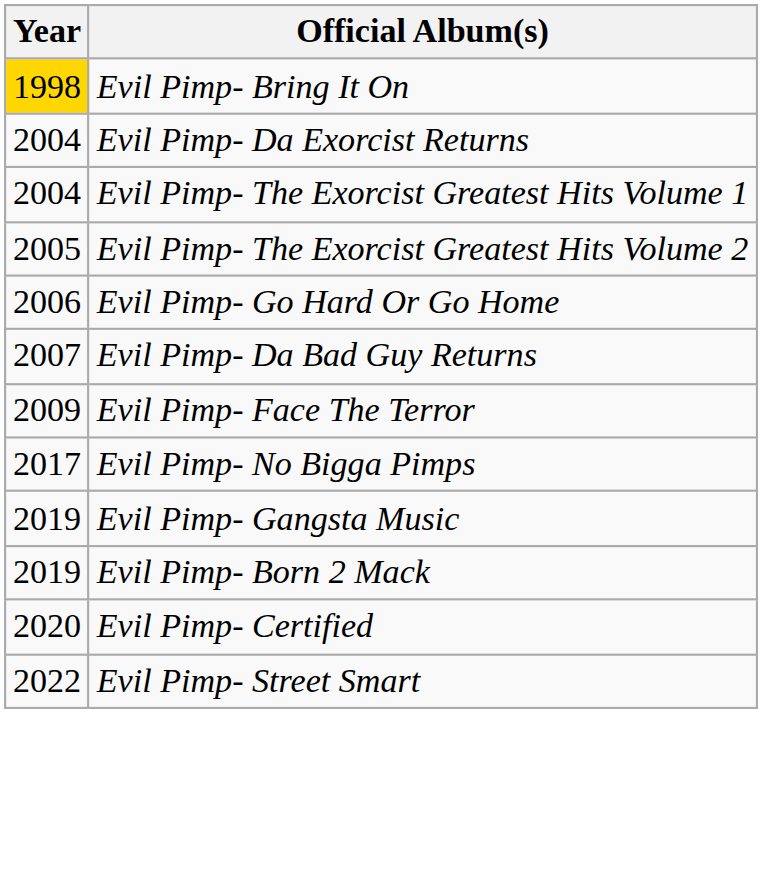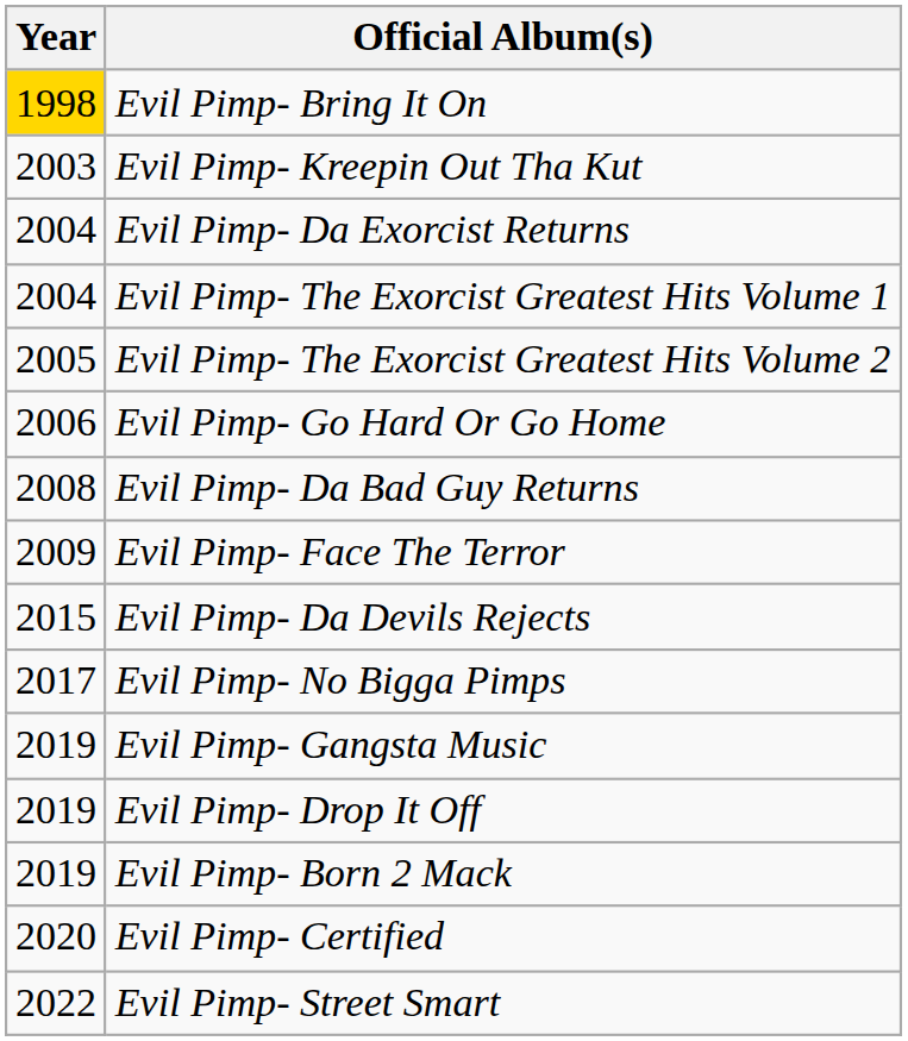 <table class="wikitable">
 <tr>
 <th>Year</th>
 <th>Official Album(s)</th>
 </tr>
 <tr>
 <td style="background: gold;">1998</td>
 <td><em>Evil Pimp- Bring It On</em></td>
+</tr>
+<tr>
+<td>2003</td>
+<td><em>Evil Pimp- Kreepin Out Tha Kut</em></td>
 </tr>
 <tr>
 <td>2004</td>
 <td><em>Evil Pimp- Da Exorcist Returns</em></td>
 </tr>
 <tr>
 <td>2004</td>
 <td><em>Evil Pimp- The Exorcist Greatest Hits Volume 1</em></td>
 </tr>
 <tr>
 <td>2005</td>
 <td><em>Evil Pimp- The Exorcist Greatest Hits Volume 2</em></td>
 </tr>
 <tr>
 <td>2006</td>
 <td><em>Evil Pimp- Go Hard Or Go Home</em></td>
 </tr>
 <tr>
-<td>2007</td>
+<td>2008</td>
 <td><em>Evil Pimp- Da Bad Guy Returns</em></td>
 </tr>
 <tr>
 <td>2009</td>
 <td><em>Evil Pimp- Face The Terror</em></td>
+</tr>
+<tr>
+<td>2015</td>
+<td><em>Evil Pimp- Da Devils Rejects</em></td>
 </tr>
 <tr>
 <td>2017</td>
 <td><em>Evil Pimp- No Bigga Pimps</em></td>
 </tr>
 <tr>
 <td>2019</td>
 <td><em>Evil Pimp- Gangsta Music</em></td>
+</tr>
+<tr>
+<td>2019</td>
+<td><em>Evil Pimp- Drop It Off</em></td>
 </tr>
 <tr>
 <td>2019</td>
 <td><em>Evil Pimp- Born 2 Mack</em></td>
 </tr>
 <tr>
 <td>2020</td>
 <td><em>Evil Pimp- Certified</em></td>
 </tr>
 <tr>
 <td>2022</td>
 <td><em>Evil Pimp- Street Smart</em></td>
 </tr>
 </table>
